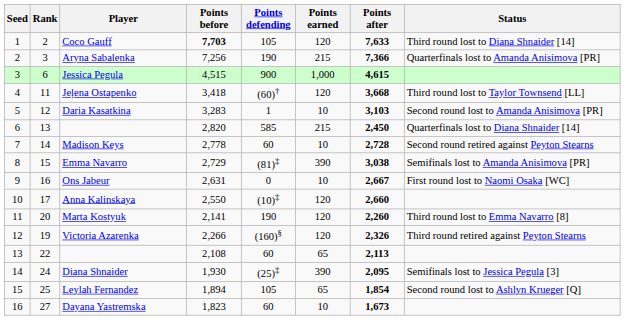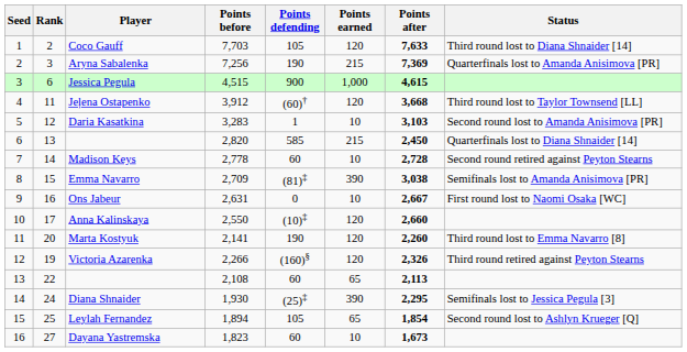 <table class="wikitable sortable">
 <tr>
 <th style="width:30px;">Seed</th>
 <th style="width:30px;">Rank</th>
 <th style="width:185px;">Player</th>
 <th style="width:75px;">Points before</th>
 <th style="width:75px;"><a href='#'>Points defending</a></th>
 <th style="width:75px;">Points earned</th>
 <th style="width:75px;">Points after</th>
 <th style="width:320px;">Status</th>
 </tr>
 <tr>
 <td style="text-align:center;">1</td>
 <td style="text-align:center;">2</td>
 <td> <a href='#'>Coco Gauff</a></td>
-<td style="text-align:center;"><strong>7,703</strong></td>
+<td style="text-align:center;">7,703</td>
 <td style="text-align:center;">105</td>
 <td style="text-align:center;">120</td>
 <td style="text-align:center;"><strong>7,633</strong></td>
 <td>Third round lost to  <a href='#'>Diana Shnaider</a> [14]</td>
 </tr>
 <tr>
 <td style="text-align:center;">2</td>
 <td style="text-align:center;">3</td>
 <td> <a href='#'>Aryna Sabalenka</a></td>
 <td style="text-align:center;">7,256</td>
 <td style="text-align:center;">190</td>
 <td style="text-align:center;">215</td>
-<td style="text-align:center;"><strong>7,366</strong></td>
+<td style="text-align:center;"><strong>7,369</strong></td>
 <td>Quarterfinals lost to  <a href='#'>Amanda Anisimova</a> [PR]</td>
 </tr>
 <tr style="background:#cfc">
 <td style="text-align:center;">3</td>
 <td style="text-align:center;">6</td>
 <td> <a href='#'>Jessica Pegula</a></td>
 <td style="text-align:center;">4,515</td>
 <td style="text-align:center;">900</td>
 <td style="text-align:center;">1,000</td>
 <td style="text-align:center;"><strong>4,615</strong></td>
 <td></td>
 </tr>
 <tr>
 <td style="text-align:center;">4</td>
 <td style="text-align:center;">11</td>
 <td> <a href='#'>Jeļena Ostapenko</a></td>
-<td style="text-align:center;">3,418</td>
+<td style="text-align:center;">3,912</td>
 <td style="text-align:center;">(60)<sup>†</sup></td>
 <td style="text-align:center;">120</td>
 <td style="text-align:center;"><strong>3,668</strong></td>
 <td>Third round lost to  <a href='#'>Taylor Townsend</a> [LL]</td>
 </tr>
 <tr>
 <td style="text-align:center;">5</td>
 <td style="text-align:center;">12</td>
 <td> <a href='#'>Daria Kasatkina</a></td>
 <td style="text-align:center;">3,283</td>
 <td style="text-align:center;">1</td>
 <td style="text-align:center;">10</td>
 <td style="text-align:center;"><strong>3,103</strong></td>
 <td>Second round lost to  <a href='#'>Amanda Anisimova</a> [PR]</td>
 </tr>
 <tr>
 <td style="text-align:center;">6</td>
 <td style="text-align:center;">13</td>
 <td></td>
 <td style="text-align:center;">2,820</td>
 <td style="text-align:center;">585</td>
 <td style="text-align:center;">215</td>
 <td style="text-align:center;"><strong>2,450</strong></td>
 <td>Quarterfinals lost to  <a href='#'>Diana Shnaider</a> [14]</td>
 </tr>
 <tr>
 <td style="text-align:center;">7</td>
 <td style="text-align:center;">14</td>
 <td> <a href='#'>Madison Keys</a></td>
 <td style="text-align:center;">2,778</td>
 <td style="text-align:center;">60</td>
 <td style="text-align:center;">10</td>
 <td style="text-align:center;"><strong>2,728</strong></td>
 <td>Second round retired against  <a href='#'>Peyton Stearns</a></td>
 </tr>
 <tr>
 <td style="text-align:center;">8</td>
 <td style="text-align:center;">15</td>
 <td> <a href='#'>Emma Navarro</a></td>
-<td style="text-align:center;">2,729</td>
+<td style="text-align:center;">2,709</td>
 <td style="text-align:center;">(81)<sup>‡</sup></td>
 <td style="text-align:center;">390</td>
 <td style="text-align:center;"><strong>3,038</strong></td>
 <td>Semifinals lost to  <a href='#'>Amanda Anisimova</a> [PR]</td>
 </tr>
 <tr>
 <td style="text-align:center;">9</td>
 <td style="text-align:center;">16</td>
 <td> <a href='#'>Ons Jabeur</a></td>
 <td style="text-align:center;">2,631</td>
 <td style="text-align:center;">0</td>
 <td style="text-align:center;">10</td>
 <td style="text-align:center;"><strong>2,667</strong></td>
 <td>First round lost to  <a href='#'>Naomi Osaka</a> [WC]</td>
 </tr>
 <tr>
 <td style="text-align:center;">10</td>
 <td style="text-align:center;">17</td>
 <td> <a href='#'>Anna Kalinskaya</a></td>
 <td style="text-align:center;">2,550</td>
 <td style="text-align:center;">(10)<sup>‡</sup></td>
 <td style="text-align:center;">120</td>
 <td style="text-align:center;"><strong>2,660</strong></td>
 <td></td>
 </tr>
 <tr>
 <td style="text-align:center;">11</td>
 <td style="text-align:center;">20</td>
 <td> <a href='#'>Marta Kostyuk</a></td>
 <td style="text-align:center;">2,141</td>
 <td style="text-align:center;">190</td>
 <td style="text-align:center;">120</td>
 <td style="text-align:center;"><strong>2,260</strong></td>
 <td>Third round lost to  <a href='#'>Emma Navarro</a> [8]</td>
 </tr>
 <tr>
 <td style="text-align:center;">12</td>
 <td style="text-align:center;">19</td>
 <td> <a href='#'>Victoria Azarenka</a></td>
 <td style="text-align:center;">2,266</td>
 <td style="text-align:center;">(160)<sup>§</sup></td>
 <td style="text-align:center;">120</td>
 <td style="text-align:center;"><strong>2,326</strong></td>
 <td>Third round retired against  <a href='#'>Peyton Stearns</a></td>
 </tr>
 <tr>
 <td style="text-align:center;">13</td>
 <td style="text-align:center;">22</td>
 <td></td>
 <td style="text-align:center;">2,108</td>
 <td style="text-align:center;">60</td>
 <td style="text-align:center;">65</td>
 <td style="text-align:center;"><strong>2,113</strong></td>
 <td></td>
 </tr>
 <tr>
 <td style="text-align:center;">14</td>
 <td style="text-align:center;">24</td>
 <td> <a href='#'>Diana Shnaider</a></td>
 <td style="text-align:center;">1,930</td>
 <td style="text-align:center;">(25)<sup>‡</sup></td>
 <td style="text-align:center;">390</td>
-<td style="text-align:center;"><strong>2,095</strong></td>
+<td style="text-align:center;"><strong>2,295</strong></td>
 <td>Semifinals lost to  <a href='#'>Jessica Pegula</a> [3]</td>
 </tr>
 <tr>
 <td style="text-align:center;">15</td>
 <td style="text-align:center;">25</td>
 <td> <a href='#'>Leylah Fernandez</a></td>
 <td style="text-align:center;">1,894</td>
 <td style="text-align:center;">105</td>
 <td style="text-align:center;">65</td>
 <td style="text-align:center;"><strong>1,854</strong></td>
 <td>Second round lost to  <a href='#'>Ashlyn Krueger</a> [Q]</td>
 </tr>
 <tr>
 <td style="text-align:center;">16</td>
 <td style="text-align:center;">27</td>
 <td> <a href='#'>Dayana Yastremska</a></td>
 <td style="text-align:center;">1,823</td>
 <td style="text-align:center;">60</td>
 <td style="text-align:center;">10</td>
 <td style="text-align:center;"><strong>1,673</strong></td>
 <td></td>
 </tr>
 </table>
